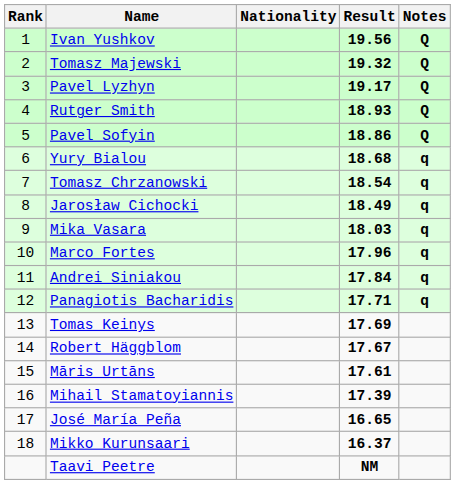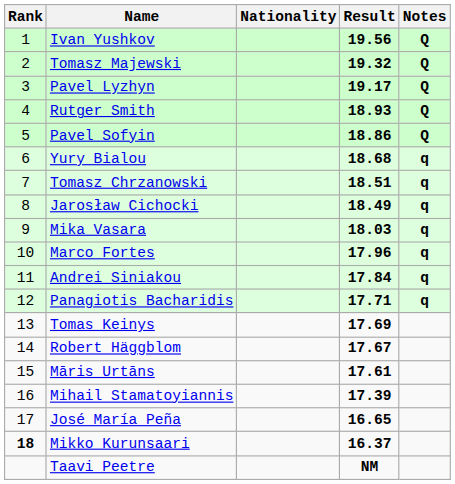 <table class="wikitable sortable" style="text-align:center">
 <tr>
 <th>Rank</th>
 <th>Name</th>
 <th>Nationality</th>
 <th>Result</th>
 <th>Notes</th>
 </tr>
 <tr bgcolor=ccffcc>
 <td>1</td>
 <td align=left><a href='#'>Ivan Yushkov</a></td>
 <td align=left></td>
 <td><strong>19.56</strong></td>
 <td><strong>Q</strong></td>
 </tr>
 <tr bgcolor=ccffcc>
 <td>2</td>
 <td align=left><a href='#'>Tomasz Majewski</a></td>
 <td align=left></td>
 <td><strong>19.32</strong></td>
 <td><strong>Q</strong></td>
 </tr>
 <tr bgcolor=ccffcc>
 <td>3</td>
 <td align=left><a href='#'>Pavel Lyzhyn</a></td>
 <td align=left></td>
 <td><strong>19.17</strong></td>
 <td><strong>Q</strong></td>
 </tr>
 <tr bgcolor=ccffcc>
 <td>4</td>
 <td align=left><a href='#'>Rutger Smith</a></td>
 <td align=left></td>
 <td><strong>18.93</strong></td>
 <td><strong>Q</strong></td>
 </tr>
 <tr bgcolor=ccffcc>
 <td>5</td>
 <td align=left><a href='#'>Pavel Sofyin</a></td>
 <td align=left></td>
 <td><strong>18.86</strong></td>
 <td><strong>Q</strong></td>
 </tr>
 <tr bgcolor=ddffdd>
 <td>6</td>
 <td align=left><a href='#'>Yury Bialou</a></td>
 <td align=left></td>
 <td><strong>18.68</strong></td>
 <td><strong>q</strong></td>
 </tr>
 <tr bgcolor=ddffdd>
 <td>7</td>
 <td align=left><a href='#'>Tomasz Chrzanowski</a></td>
 <td align=left></td>
-<td><strong>18.54</strong></td>
+<td><strong>18.51</strong></td>
 <td><strong>q</strong></td>
 </tr>
 <tr bgcolor=ddffdd>
 <td>8</td>
 <td align=left><a href='#'>Jarosław Cichocki</a></td>
 <td align=left></td>
 <td><strong>18.49</strong></td>
 <td><strong>q</strong></td>
 </tr>
 <tr bgcolor=ddffdd>
 <td>9</td>
 <td align=left><a href='#'>Mika Vasara</a></td>
 <td align=left></td>
 <td><strong>18.03</strong></td>
 <td><strong>q</strong></td>
 </tr>
 <tr bgcolor=ddffdd>
 <td>10</td>
 <td align=left><a href='#'>Marco Fortes</a></td>
 <td align=left></td>
 <td><strong>17.96</strong></td>
 <td><strong>q</strong></td>
 </tr>
 <tr bgcolor=ddffdd>
 <td>11</td>
 <td align=left><a href='#'>Andrei Siniakou</a></td>
 <td align=left></td>
 <td><strong>17.84</strong></td>
 <td><strong>q</strong></td>
 </tr>
 <tr bgcolor=ddffdd>
 <td>12</td>
 <td align=left><a href='#'>Panagiotis Bacharidis</a></td>
 <td align=left></td>
 <td><strong>17.71</strong></td>
 <td><strong>q</strong></td>
 </tr>
 <tr>
 <td>13</td>
 <td align=left><a href='#'>Tomas Keinys</a></td>
 <td align=left></td>
 <td><strong>17.69</strong></td>
 <td></td>
 </tr>
 <tr>
 <td>14</td>
 <td align=left><a href='#'>Robert Häggblom</a></td>
 <td align=left></td>
 <td><strong>17.67</strong></td>
 <td></td>
 </tr>
 <tr>
 <td>15</td>
 <td align=left><a href='#'>Māris Urtāns</a></td>
 <td align=left></td>
 <td><strong>17.61</strong></td>
 <td></td>
 </tr>
 <tr>
 <td>16</td>
 <td align=left><a href='#'>Mihail Stamatoyiannis</a></td>
 <td align=left></td>
 <td><strong>17.39</strong></td>
 <td></td>
 </tr>
 <tr>
 <td>17</td>
 <td align=left><a href='#'>José María Peña</a></td>
 <td align=left></td>
 <td><strong>16.65</strong></td>
 <td></td>
 </tr>
 <tr>
-<td>18</td>
+<td><strong>18</strong></td>
 <td align=left><a href='#'>Mikko Kurunsaari</a></td>
 <td align=left></td>
 <td><strong>16.37</strong></td>
 <td></td>
 </tr>
 <tr>
 <td></td>
 <td align=left><a href='#'>Taavi Peetre</a></td>
 <td align=left></td>
 <td><strong>NM</strong></td>
 <td></td>
 </tr>
 </table>
